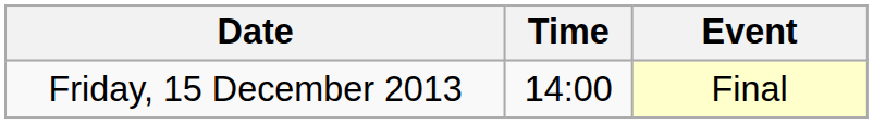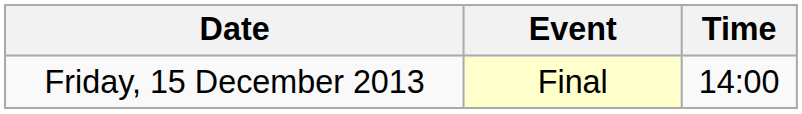 <table class = "wikitable" style="text-align:center;">
 <tr>
 <th width=220>Date</th>
+<th width=100>Event</th>
 <th width=50>Time</th>
-<th width=100>Event</th>
 </tr>
 <tr>
 <td>Friday, 15 December 2013</td>
+<td bgcolor=ffffcc>Final</td>
 <td>14:00</td>
-<td bgcolor=ffffcc>Final</td>
 </tr>
 </table>
